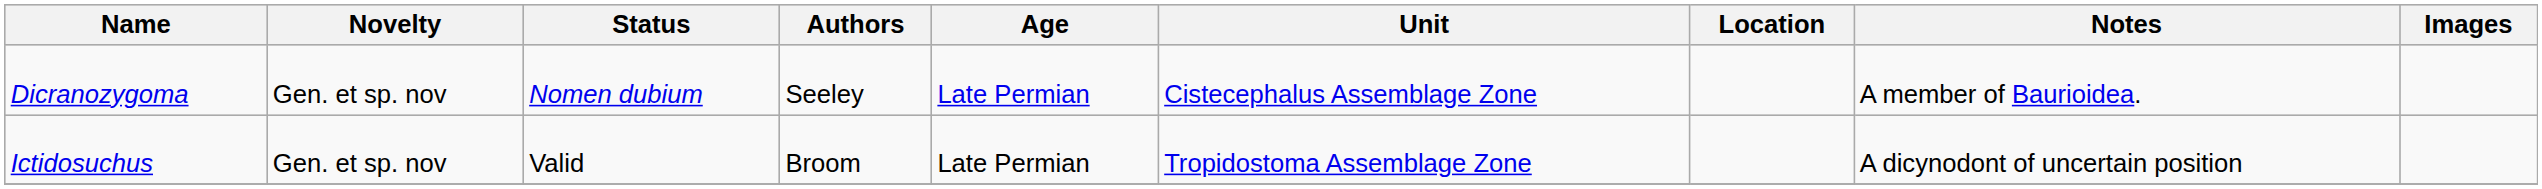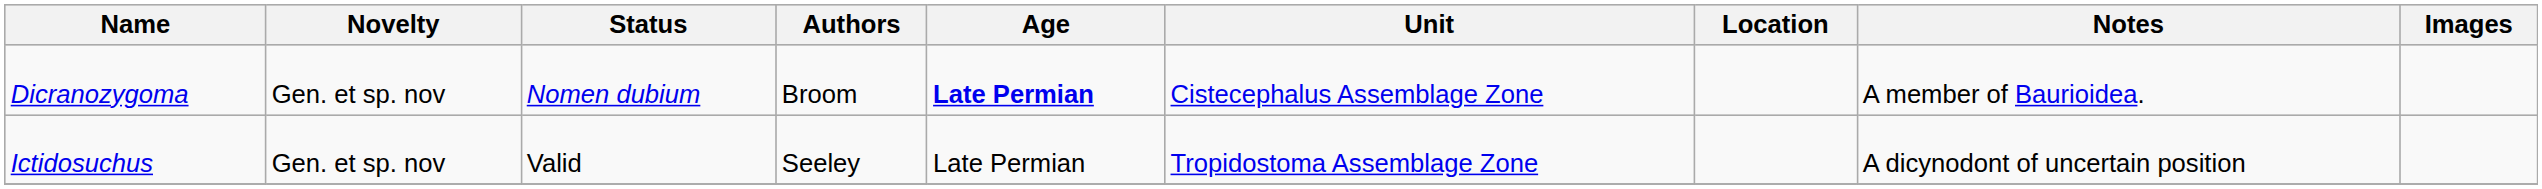 <table class="wikitable sortable" align="center" width="100%">
 <tr>
 <th>Name</th>
 <th>Novelty</th>
 <th>Status</th>
 <th>Authors</th>
 <th>Age</th>
 <th>Unit</th>
 <th>Location</th>
 <th>Notes</th>
 <th>Images</th>
 </tr>
 <tr>
 <td><br><em><a href='#'>Dicranozygoma</a></em></td>
 <td><br>Gen. et sp. nov</td>
 <td><br><em><a href='#'>Nomen dubium</a></em></td>
-<td><br>Seeley</td>
-<td><br><a href='#'>Late Permian</a></td>
+<td><br>Broom</td>
+<td><strong><br><a href='#'>Late Permian</a></strong></td>
 <td><br><a href='#'>Cistecephalus Assemblage Zone</a></td>
 <td><br></td>
 <td><br>A member of <a href='#'>Baurioidea</a>.</td>
 <td></td>
 </tr>
 <tr>
 <td><br><em><a href='#'>Ictidosuchus</a></em></td>
 <td><br>Gen. et sp. nov</td>
 <td><br>Valid</td>
-<td><br>Broom</td>
+<td><br>Seeley</td>
 <td><br>Late Permian</td>
 <td><br><a href='#'>Tropidostoma Assemblage Zone</a></td>
 <td><br></td>
 <td><br>A dicynodont of uncertain position</td>
 <td></td>
 </tr>
 <tr>
 </tr>
 </table>
